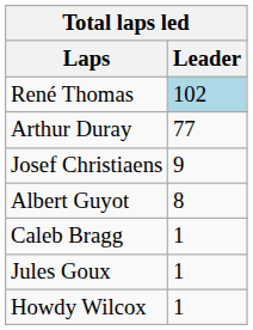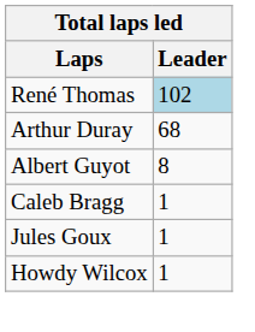 <table class="wikitable">
 <tr>
 <th colspan=2>Total laps led</th>
 </tr>
 <tr>
 <th>Laps</th>
 <th>Leader</th>
 </tr>
 <tr>
 <td>René Thomas</td>
 <td style="background: lightblue;">102</td>
 </tr>
 <tr>
 <td>Arthur Duray</td>
-<td>77</td>
-</tr>
-<tr>
-<td>Josef Christiaens</td>
-<td>9</td>
+<td>68</td>
 </tr>
 <tr>
 <td>Albert Guyot</td>
 <td>8</td>
 </tr>
 <tr>
 <td>Caleb Bragg</td>
 <td>1</td>
 </tr>
 <tr>
 <td>Jules Goux</td>
 <td>1</td>
 </tr>
 <tr>
 <td>Howdy Wilcox</td>
 <td>1</td>
 </tr>
 </table>
